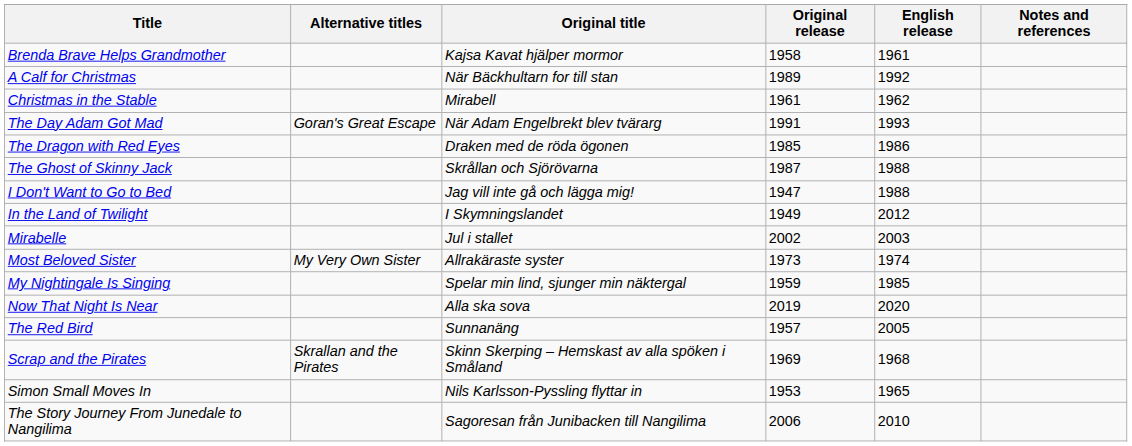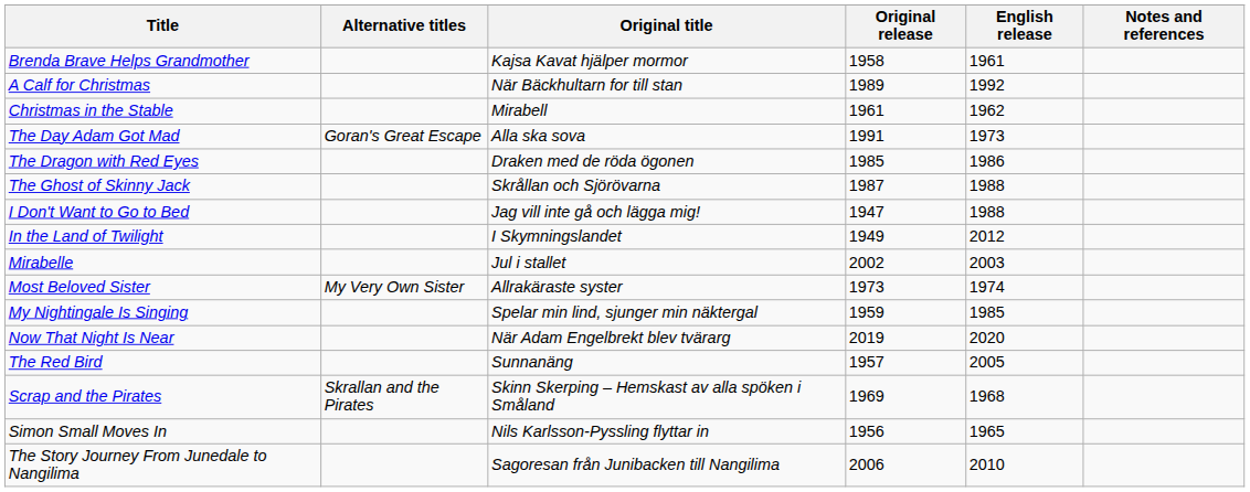 <table class="wikitable">
 <tr bgcolor="#CCCCCC" align="center">
 </tr>
 <tr>
 <th>Title</th>
 <th>Alternative titles</th>
 <th>Original title</th>
 <th>Original release</th>
 <th>English release</th>
 <th>Notes and references</th>
 </tr>
 <tr>
 <td><em><a href='#'>Brenda Brave Helps Grandmother</a></em></td>
 <td></td>
 <td><em>Kajsa Kavat hjälper mormor</em></td>
 <td>1958</td>
 <td>1961</td>
 <td></td>
 </tr>
 <tr>
 <td><em><a href='#'>A Calf for Christmas</a></em></td>
 <td></td>
 <td><em>När Bäckhultarn for till stan</em></td>
 <td>1989</td>
 <td>1992</td>
 <td></td>
 </tr>
 <tr>
 <td><em><a href='#'>Christmas in the Stable</a></em></td>
 <td></td>
 <td><em>Mirabell</em></td>
 <td>1961</td>
 <td>1962</td>
 <td></td>
 </tr>
 <tr>
 <td><em><a href='#'>The Day Adam Got Mad</a></em></td>
 <td><em>Goran's Great Escape</em></td>
-<td><em>När Adam Engelbrekt blev tvärarg</em></td>
+<td><em>Alla ska sova</em></td>
 <td>1991</td>
-<td>1993</td>
+<td>1973</td>
 <td></td>
 </tr>
 <tr>
 <td><em><a href='#'>The Dragon with Red Eyes</a></em></td>
 <td></td>
 <td><em>Draken med de röda ögonen</em></td>
 <td>1985</td>
 <td>1986</td>
 <td></td>
 </tr>
 <tr>
 <td><em><a href='#'>The Ghost of Skinny Jack</a></em></td>
 <td></td>
 <td><em>Skrållan och Sjörövarna</em></td>
 <td>1987</td>
 <td>1988</td>
 <td></td>
 </tr>
 <tr>
 <td><em><a href='#'>I Don't Want to Go to Bed</a></em></td>
 <td></td>
 <td><em>Jag vill inte gå och lägga mig!</em></td>
 <td>1947</td>
 <td>1988</td>
 <td></td>
 </tr>
 <tr>
 <td><em><a href='#'>In the Land of Twilight</a></em></td>
 <td></td>
 <td><em>I Skymningslandet</em></td>
 <td>1949</td>
 <td>2012</td>
 <td></td>
 </tr>
 <tr>
 <td><em><a href='#'>Mirabelle</a></em></td>
 <td></td>
 <td><em>Jul i stallet</em></td>
 <td>2002</td>
 <td>2003</td>
 <td></td>
 </tr>
 <tr>
 <td><em><a href='#'>Most Beloved Sister</a></em></td>
 <td><em>My Very Own Sister</em></td>
 <td><em>Allrakäraste syster</em></td>
 <td>1973</td>
 <td>1974</td>
 <td></td>
 </tr>
 <tr>
 <td><em><a href='#'>My Nightingale Is Singing</a></em></td>
 <td></td>
 <td><em>Spelar min lind, sjunger min näktergal</em></td>
 <td>1959</td>
 <td>1985</td>
 <td></td>
 </tr>
 <tr>
 <td><em><a href='#'>Now That Night Is Near</a></em></td>
 <td></td>
-<td><em>Alla ska sova</em></td>
+<td><em>När Adam Engelbrekt blev tvärarg</em></td>
 <td>2019</td>
 <td>2020</td>
 <td></td>
 </tr>
 <tr>
 <td><em><a href='#'>The Red Bird</a></em></td>
 <td></td>
 <td><em>Sunnanäng</em></td>
 <td>1957</td>
 <td>2005</td>
 <td></td>
 </tr>
 <tr>
 <td><em><a href='#'>Scrap and the Pirates</a></em></td>
 <td><em>Skrallan and the Pirates</em></td>
 <td><em>Skinn Skerping – Hemskast av alla spöken i Småland</em></td>
 <td>1969</td>
 <td>1968</td>
 <td></td>
 </tr>
 <tr>
 <td><em>Simon Small Moves In</em></td>
 <td></td>
 <td><em>Nils Karlsson-Pyssling flyttar in</em></td>
-<td>1953</td>
+<td>1956</td>
 <td>1965</td>
 <td></td>
 </tr>
 <tr>
 <td><em>The Story Journey From Junedale to Nangilima</em></td>
 <td></td>
 <td><em>Sagoresan från Junibacken till Nangilima</em></td>
 <td>2006</td>
 <td>2010</td>
 <td></td>
 </tr>
 </table>
